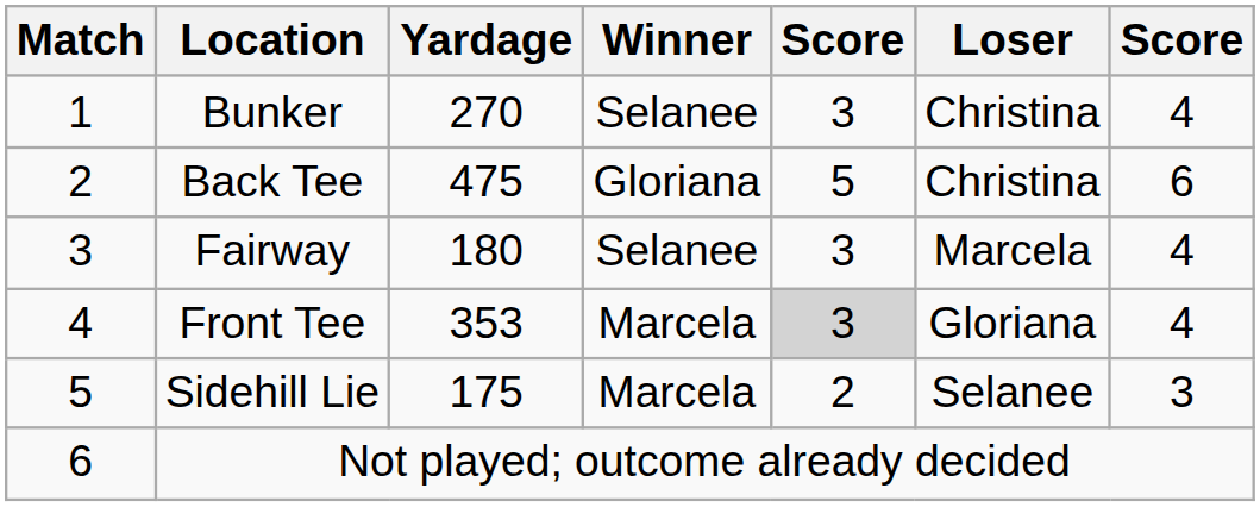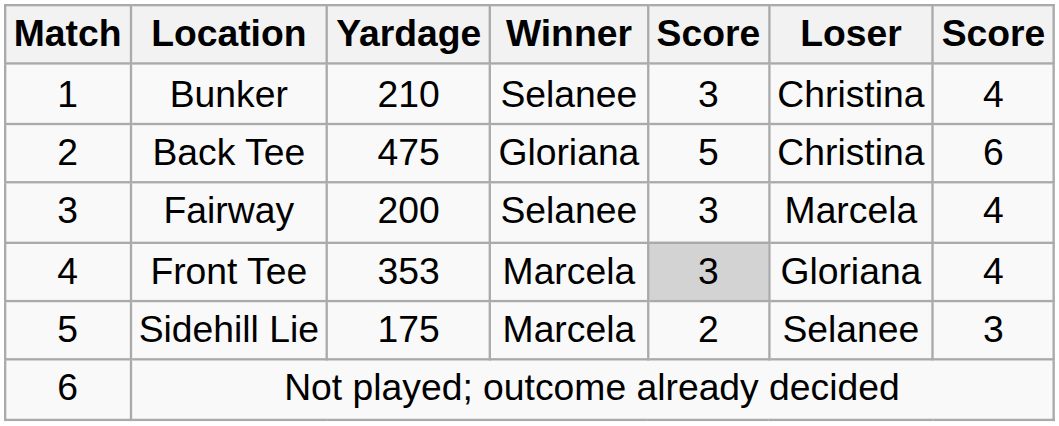 <table class="wikitable" style="text-align:center;">
 <tr>
 <th>Match</th>
 <th>Location</th>
 <th>Yardage</th>
 <th>Winner</th>
 <th>Score</th>
 <th>Loser</th>
 <th>Score</th>
 </tr>
 <tr>
 <td>1</td>
 <td>Bunker</td>
-<td>270</td>
+<td>210</td>
 <td>Selanee</td>
 <td>3</td>
 <td>Christina</td>
 <td>4</td>
 </tr>
 <tr>
 <td>2</td>
 <td>Back Tee</td>
 <td>475</td>
 <td>Gloriana</td>
 <td>5</td>
 <td>Christina</td>
 <td>6</td>
 </tr>
 <tr>
 <td>3</td>
 <td>Fairway</td>
-<td>180</td>
+<td>200</td>
 <td>Selanee</td>
 <td>3</td>
 <td>Marcela</td>
 <td>4</td>
 </tr>
 <tr>
 <td>4</td>
 <td>Front Tee</td>
 <td>353</td>
 <td>Marcela</td>
 <td style="background: lightgrey;">3</td>
 <td>Gloriana</td>
 <td>4</td>
 </tr>
 <tr>
 <td>5</td>
 <td>Sidehill Lie</td>
 <td>175</td>
 <td>Marcela</td>
 <td>2</td>
 <td>Selanee</td>
 <td>3</td>
 </tr>
 <tr>
 <td>6</td>
 <td colspan="6">Not played; outcome already decided</td>
 </tr>
 </table>
